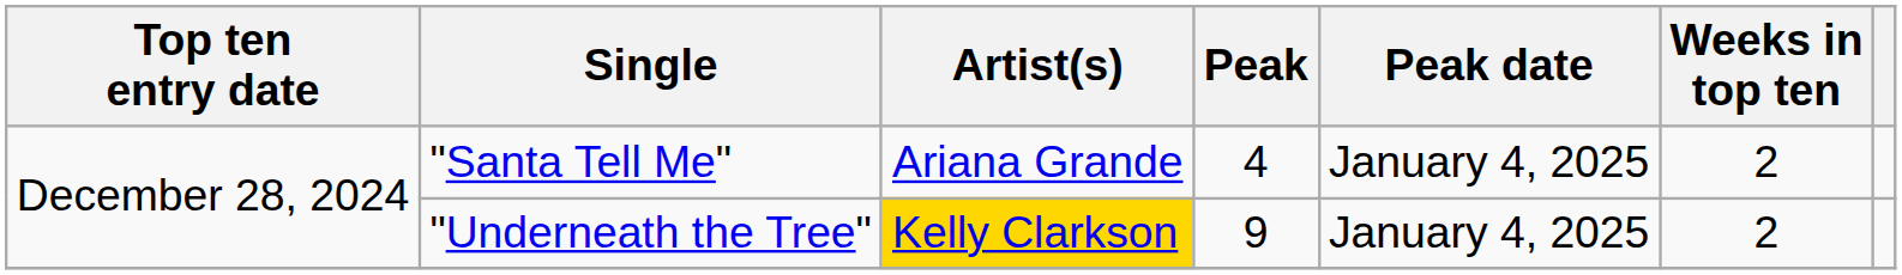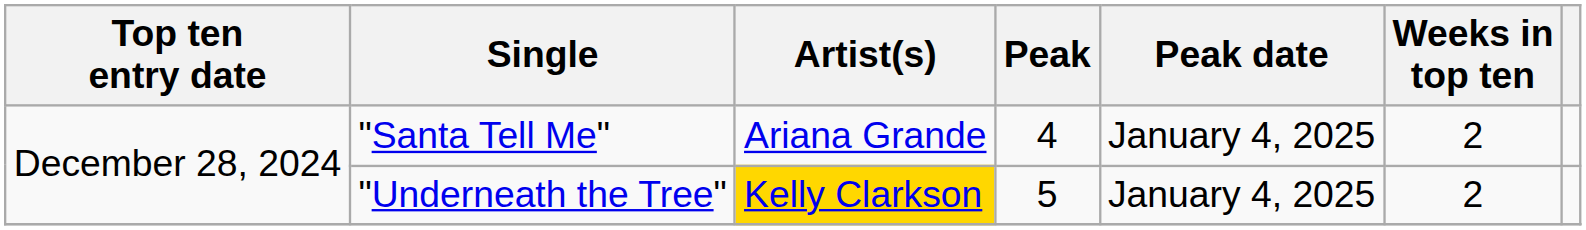 <table class="wikitable">
 <tr>
 <th>Top ten<br>entry date</th>
 <th>Single</th>
 <th>Artist(s)</th>
 <th data-sort-type="number">Peak</th>
 <th>Peak date</th>
 <th data-sort-type="number">Weeks in<br>top ten</th>
 <th></th>
 </tr>
 <tr>
 <td rowspan=2>December 28, 2024</td>
 <td>"<a href='#'>Santa Tell Me</a>"</td>
 <td><a href='#'>Ariana Grande</a></td>
 <td style="text-align:center;">4</td>
 <td>January 4, 2025</td>
 <td style="text-align:center;">2</td>
 <td style="text-align:center;"></td>
 </tr>
 <tr>
 <td>"<a href='#'>Underneath the Tree</a>"</td>
 <td style="background: gold;"><a href='#'>Kelly Clarkson</a></td>
-<td style="text-align:center;">9</td>
+<td style="text-align:center;">5</td>
 <td>January 4, 2025</td>
 <td style="text-align:center;">2</td>
 <td style="text-align:center;"></td>
 </tr>
 <tr>
 </tr>
 </table>
